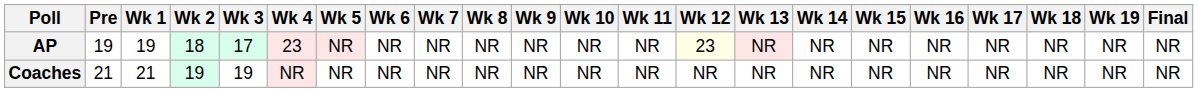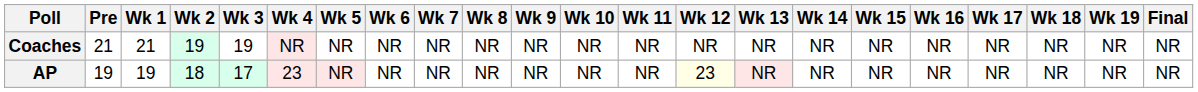 <table class="wikitable" style="white-space:nowrap;">
 <tr>
 <th>Poll</th>
 <th>Pre</th>
 <th>Wk 1</th>
 <th>Wk 2</th>
 <th>Wk 3</th>
 <th>Wk 4</th>
 <th>Wk 5</th>
 <th>Wk 6</th>
 <th>Wk 7</th>
 <th>Wk 8</th>
 <th>Wk 9</th>
 <th>Wk 10</th>
 <th>Wk 11</th>
 <th>Wk 12</th>
 <th>Wk 13</th>
 <th>Wk 14</th>
 <th>Wk 15</th>
 <th>Wk 16</th>
 <th>Wk 17</th>
 <th>Wk 18</th>
 <th>Wk 19</th>
 <th>Final</th>
 </tr>
 <tr style="text-align:center;">
+<th>Coaches</th>
+<td style="background:#FFF;">21</td>
+<td style="background:#FFF;">21</td>
+<td style="background:#D8FFEB">19</td>
+<td style="background:#FFF;">19</td>
+<td style="background:#FFE6E6">NR</td>
+<td style="background:#FFF;">NR</td>
+<td style="background:#FFF;">NR</td>
+<td style="background:#FFF;">NR</td>
+<td style="background:#FFF;">NR</td>
+<td style="background:#FFF;">NR</td>
+<td style="background:#FFF;">NR</td>
+<td style="background:#FFF;">NR</td>
+<td style="background:#FFF;">NR</td>
+<td style="background:#FFF;">NR</td>
+<td style="background:#FFF;">NR</td>
+<td style="background:#FFF;">NR</td>
+<td style="background:#FFF;">NR</td>
+<td style="background:#FFF;">NR</td>
+<td style="background:#FFF;">NR</td>
+<td style="background:#FFF;">NR</td>
+<td style="background:#FFF;">NR</td>
+</tr>
+<tr style="text-align:center;">
 <th>AP</th>
 <td style="background:#FFF;">19</td>
 <td style="background:#FFF;">19</td>
 <td style="background:#D8FFEB">18</td>
 <td style="background:#D8FFEB">17</td>
 <td style="background:#FFE6E6">23</td>
 <td style="background:#FFE6E6">NR</td>
 <td style="background:#FFF;">NR</td>
 <td style="background:#FFF;">NR</td>
 <td style="background:#FFF;">NR</td>
 <td style="background:#FFF;">NR</td>
 <td style="background:#FFF;">NR</td>
 <td style="background:#FFF;">NR</td>
 <td style="background:#FFFFE6">23</td>
 <td style="background:#FFE6E6">NR</td>
 <td style="background:#FFF;">NR</td>
 <td style="background:#FFF;">NR</td>
 <td style="background:#FFF;">NR</td>
 <td style="background:#FFF;">NR</td>
 <td style="background:#FFF;">NR</td>
 <td style="background:#FFF;">NR</td>
 <td style="background:#FFF;">NR</td>
 </tr>
-<tr style="text-align:center;">
-<th>Coaches</th>
-<td style="background:#FFF;">21</td>
-<td style="background:#FFF;">21</td>
-<td style="background:#D8FFEB">19</td>
-<td style="background:#FFF;">19</td>
-<td style="background:#FFE6E6">NR</td>
-<td style="background:#FFF;">NR</td>
-<td style="background:#FFF;">NR</td>
-<td style="background:#FFF;">NR</td>
-<td style="background:#FFF;">NR</td>
-<td style="background:#FFF;">NR</td>
-<td style="background:#FFF;">NR</td>
-<td style="background:#FFF;">NR</td>
-<td style="background:#FFF;">NR</td>
-<td style="background:#FFF;">NR</td>
-<td style="background:#FFF;">NR</td>
-<td style="background:#FFF;">NR</td>
-<td style="background:#FFF;">NR</td>
-<td style="background:#FFF;">NR</td>
-<td style="background:#FFF;">NR</td>
-<td style="background:#FFF;">NR</td>
-<td style="background:#FFF;">NR</td>
-</tr>
 </table>
